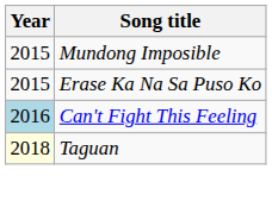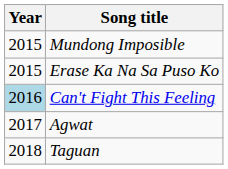 <table class="wikitable">
 <tr>
 <th>Year</th>
 <th>Song title</th>
 </tr>
 <tr>
 <td>2015</td>
 <td><em>Mundong Imposible</em></td>
 </tr>
 <tr>
 <td>2015</td>
 <td><em>Erase Ka Na Sa Puso Ko</em></td>
 </tr>
 <tr>
 <td style="background: lightblue;">2016</td>
 <td><em><a href='#'>Can't Fight This Feeling</a></em></td>
 </tr>
 <tr>
-<td style="background: lightyellow;">2018</td>
+<td>2017</td>
+<td><em>Agwat</em></td>
+</tr>
+<tr>
+<td>2018</td>
 <td><em>Taguan</em></td>
 </tr>
 </table>
